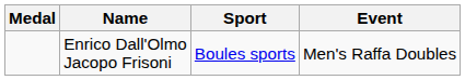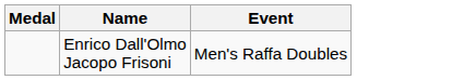 <table class="wikitable sortable" style="font-size: 95%;">
 <tr>
 <th>Medal</th>
 <th>Name</th>
-<th>Sport</th>
 <th>Event</th>
 </tr>
 <tr>
 <td></td>
 <td>Enrico Dall'Olmo<br>Jacopo Frisoni</td>
-<td><a href='#'>Boules sports</a></td>
 <td>Men's Raffa Doubles</td>
 </tr>
 </table>
